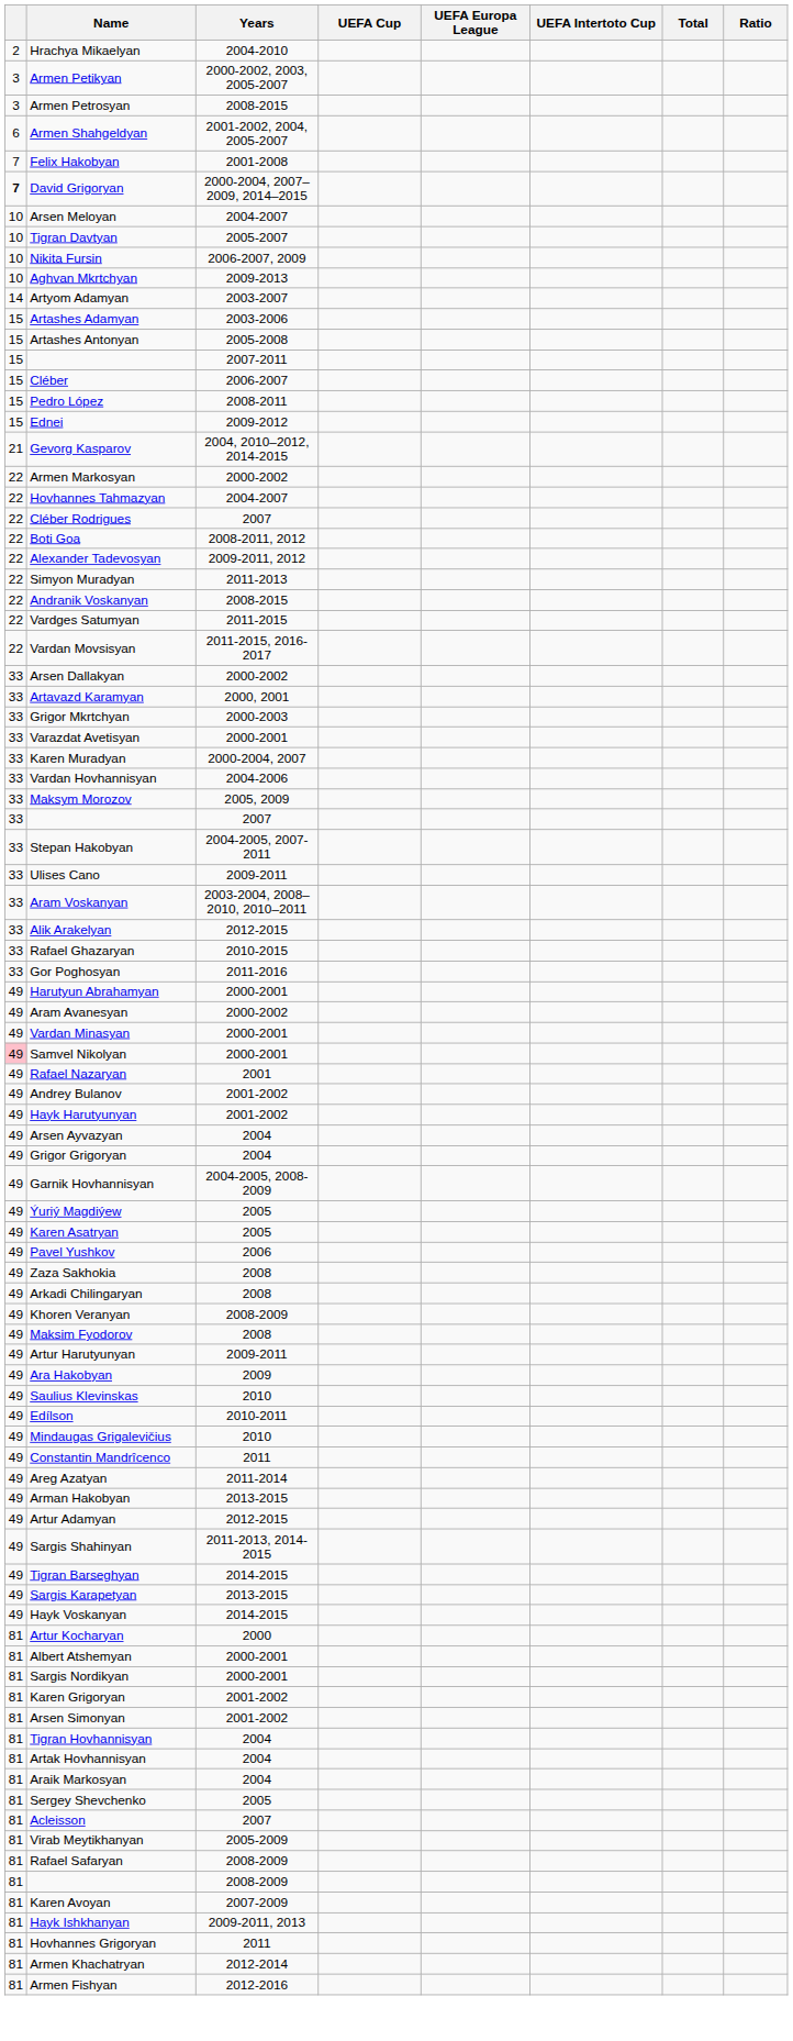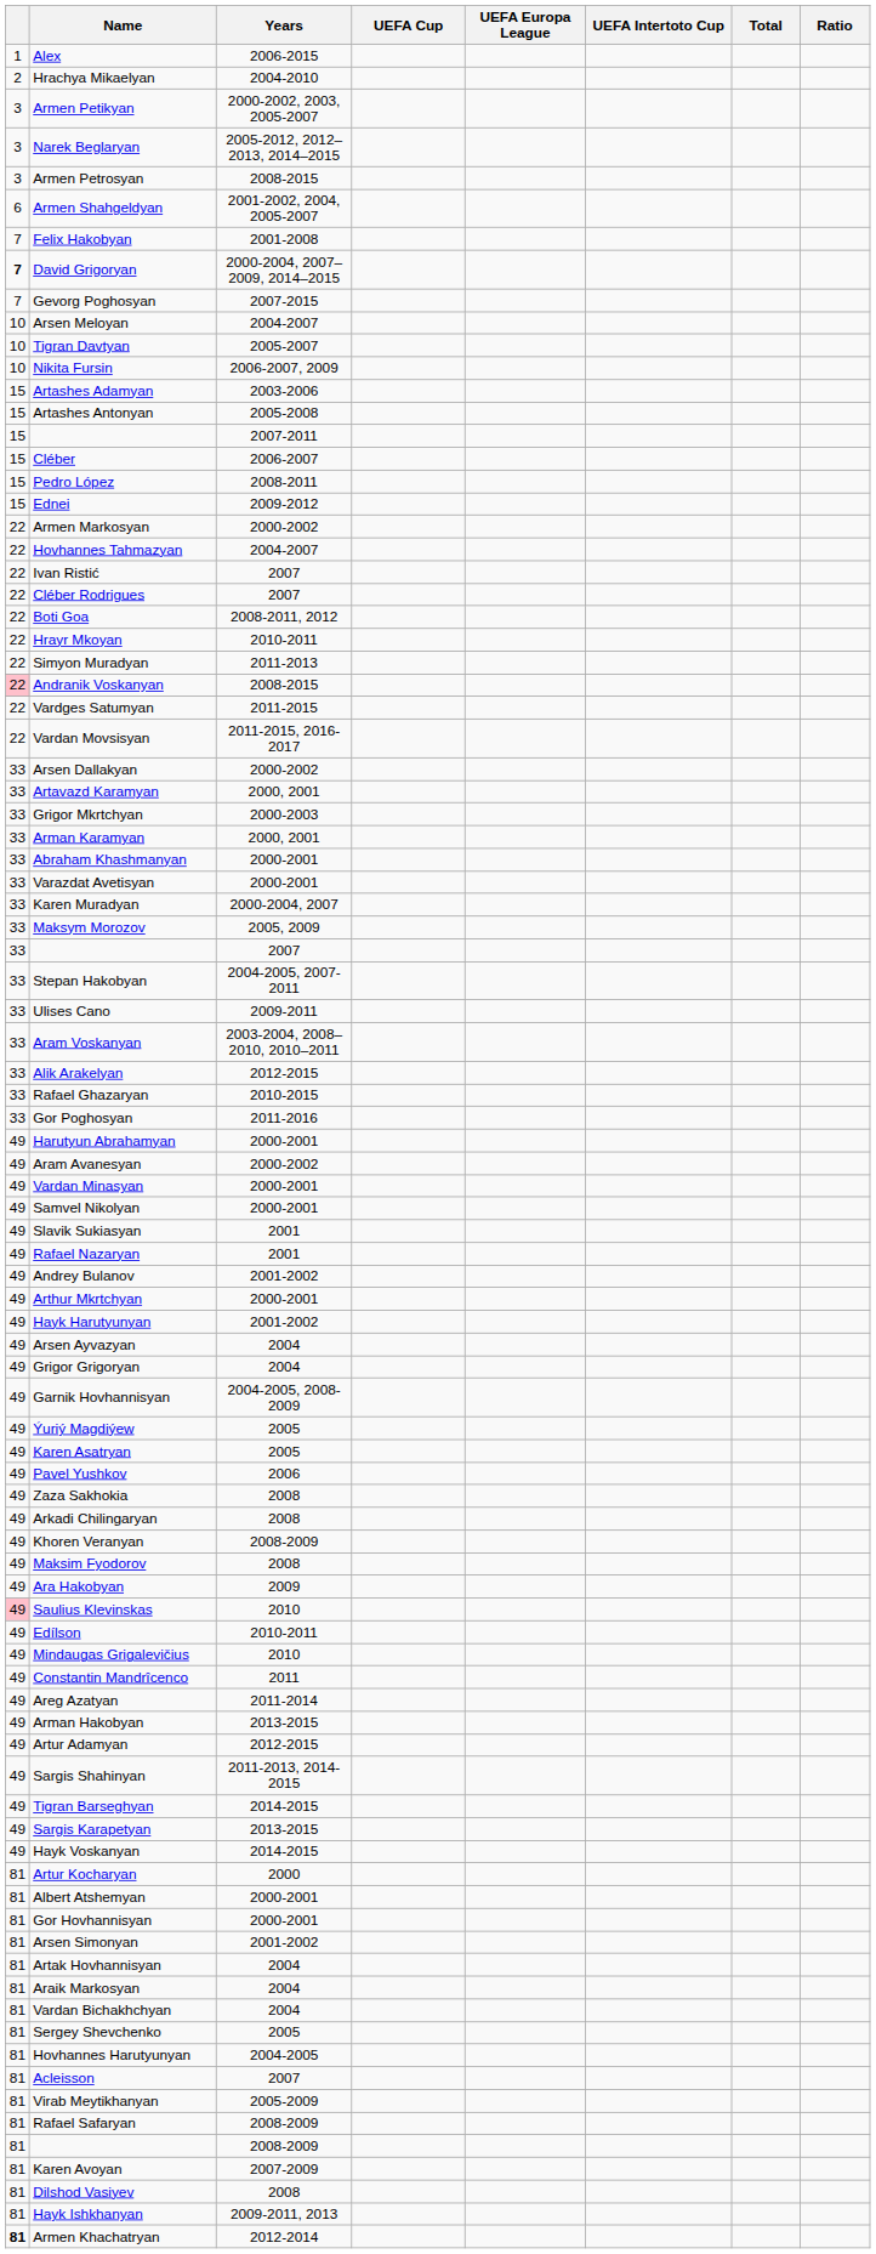 <table class="wikitable sortable"  style="text-align:center; font-size:90%; ">
 <tr>
 <th width=20px></th>
 <th width=300px>Name</th>
 <th width=250px>Years</th>
 <th width=200px>UEFA Cup</th>
 <th width=200px>UEFA Europa League</th>
 <th width=250px>UEFA Intertoto Cup</th>
 <th width=100px>Total</th>
 <th width=100px>Ratio</th>
+</tr>
+<tr>
+<td>1</td>
+<td align="left"> <a href='#'>Alex</a></td>
+<td>2006-2015</td>
+<td></td>
+<td></td>
+<td></td>
+<td></td>
+<td></td>
 </tr>
 <tr>
 <td>2</td>
 <td align="left"> Hrachya Mikaelyan</td>
 <td>2004-2010</td>
 <td></td>
 <td></td>
 <td></td>
 <td></td>
 <td></td>
 </tr>
 <tr>
 <td>3</td>
 <td align="left"> <a href='#'>Armen Petikyan</a></td>
 <td>2000-2002, 2003, 2005-2007</td>
+<td></td>
+<td></td>
+<td></td>
+<td></td>
+<td></td>
+</tr>
+<tr>
+<td>3</td>
+<td align="left"> <a href='#'>Narek Beglaryan</a></td>
+<td>2005-2012, 2012–2013, 2014–2015</td>
 <td></td>
 <td></td>
 <td></td>
 <td></td>
 <td></td>
 </tr>
 <tr>
 <td>3</td>
 <td align="left"> Armen Petrosyan</td>
 <td>2008-2015</td>
 <td></td>
 <td></td>
 <td></td>
 <td></td>
 <td></td>
 </tr>
 <tr>
 <td>6</td>
 <td align="left"> <a href='#'>Armen Shahgeldyan</a></td>
 <td>2001-2002, 2004, 2005-2007</td>
 <td></td>
 <td></td>
 <td></td>
 <td></td>
 <td></td>
 </tr>
 <tr>
 <td>7</td>
 <td align="left"> <a href='#'>Felix Hakobyan</a></td>
 <td>2001-2008</td>
 <td></td>
 <td></td>
 <td></td>
 <td></td>
 <td></td>
 </tr>
 <tr>
 <td><strong>7</strong></td>
 <td align="left"> <a href='#'>David Grigoryan</a></td>
 <td>2000-2004, 2007–2009, 2014–2015</td>
 <td></td>
 <td></td>
 <td></td>
 <td></td>
 <td></td>
 </tr>
 <tr>
+<td>7</td>
+<td align="left"> Gevorg Poghosyan</td>
+<td>2007-2015</td>
+<td></td>
+<td></td>
+<td></td>
+<td></td>
+<td></td>
+</tr>
+<tr>
 <td>10</td>
 <td align="left"> Arsen Meloyan</td>
 <td>2004-2007</td>
 <td></td>
 <td></td>
 <td></td>
 <td></td>
 <td></td>
 </tr>
 <tr>
 <td>10</td>
 <td align="left"> <a href='#'>Tigran Davtyan</a></td>
 <td>2005-2007</td>
 <td></td>
 <td></td>
 <td></td>
 <td></td>
 <td></td>
 </tr>
 <tr>
 <td>10</td>
 <td align="left"> <a href='#'>Nikita Fursin</a></td>
 <td>2006-2007, 2009</td>
-<td></td>
-<td></td>
-<td></td>
-<td></td>
-<td></td>
-</tr>
-<tr>
-<td>10</td>
-<td align="left"> <a href='#'>Aghvan Mkrtchyan</a></td>
-<td>2009-2013</td>
-<td></td>
-<td></td>
-<td></td>
-<td></td>
-<td></td>
-</tr>
-<tr>
-<td>14</td>
-<td align="left"> Artyom Adamyan</td>
-<td>2003-2007</td>
 <td></td>
 <td></td>
 <td></td>
 <td></td>
 <td></td>
 </tr>
 <tr>
 <td>15</td>
 <td align="left"> <a href='#'>Artashes Adamyan</a></td>
 <td>2003-2006</td>
 <td></td>
 <td></td>
 <td></td>
 <td></td>
 <td></td>
 </tr>
 <tr>
 <td>15</td>
 <td align="left"> Artashes Antonyan</td>
 <td>2005-2008</td>
 <td></td>
 <td></td>
 <td></td>
 <td></td>
 <td></td>
 </tr>
 <tr>
 <td>15</td>
 <td align="left"> </td>
 <td>2007-2011</td>
 <td></td>
 <td></td>
 <td></td>
 <td></td>
 <td></td>
 </tr>
 <tr>
 <td>15</td>
 <td align="left"> <a href='#'>Cléber</a></td>
 <td>2006-2007</td>
 <td></td>
 <td></td>
 <td></td>
 <td></td>
 <td></td>
 </tr>
 <tr>
 <td>15</td>
 <td align="left"> <a href='#'>Pedro López</a></td>
 <td>2008-2011</td>
 <td></td>
 <td></td>
 <td></td>
 <td></td>
 <td></td>
 </tr>
 <tr>
 <td>15</td>
 <td align="left"> <a href='#'>Ednei</a></td>
 <td>2009-2012</td>
 <td></td>
 <td></td>
 <td></td>
 <td></td>
 <td></td>
 </tr>
 <tr>
-<td>21</td>
-<td align="left"> <a href='#'>Gevorg Kasparov</a></td>
-<td>2004, 2010–2012, 2014-2015</td>
-<td></td>
-<td></td>
-<td></td>
-<td></td>
-<td></td>
-</tr>
-<tr>
 <td>22</td>
 <td align="left"> Armen Markosyan</td>
 <td>2000-2002</td>
 <td></td>
 <td></td>
 <td></td>
 <td></td>
 <td></td>
 </tr>
 <tr>
 <td>22</td>
 <td align="left"> <a href='#'>Hovhannes Tahmazyan</a></td>
 <td>2004-2007</td>
+<td></td>
+<td></td>
+<td></td>
+<td></td>
+<td></td>
+</tr>
+<tr>
+<td>22</td>
+<td align="left"> Ivan Ristić</td>
+<td>2007</td>
 <td></td>
 <td></td>
 <td></td>
 <td></td>
 <td></td>
 </tr>
 <tr>
 <td>22</td>
 <td align="left"> <a href='#'>Cléber Rodrigues</a></td>
 <td>2007</td>
 <td></td>
 <td></td>
 <td></td>
 <td></td>
 <td></td>
 </tr>
 <tr>
 <td>22</td>
 <td align="left"> <a href='#'>Boti Goa</a></td>
 <td>2008-2011, 2012</td>
 <td></td>
 <td></td>
 <td></td>
 <td></td>
 <td></td>
 </tr>
 <tr>
 <td>22</td>
-<td align="left"> <a href='#'>Alexander Tadevosyan</a></td>
-<td>2009-2011, 2012</td>
+<td align="left"> <a href='#'>Hrayr Mkoyan</a></td>
+<td>2010-2011</td>
 <td></td>
 <td></td>
 <td></td>
 <td></td>
 <td></td>
 </tr>
 <tr>
 <td>22</td>
 <td align="left"> Simyon Muradyan</td>
 <td>2011-2013</td>
 <td></td>
 <td></td>
 <td></td>
 <td></td>
 <td></td>
 </tr>
 <tr>
-<td>22</td>
+<td style="background: pink;">22</td>
 <td align="left"> <a href='#'>Andranik Voskanyan</a></td>
 <td>2008-2015</td>
 <td></td>
 <td></td>
 <td></td>
 <td></td>
 <td></td>
 </tr>
 <tr>
 <td>22</td>
 <td align="left"> Vardges Satumyan</td>
 <td>2011-2015</td>
 <td></td>
 <td></td>
 <td></td>
 <td></td>
 <td></td>
 </tr>
 <tr>
 <td>22</td>
 <td align="left"> Vardan Movsisyan</td>
 <td>2011-2015, 2016-2017</td>
 <td></td>
 <td></td>
 <td></td>
 <td></td>
 <td></td>
 </tr>
 <tr>
 <td>33</td>
 <td align="left"> Arsen Dallakyan</td>
 <td>2000-2002</td>
 <td></td>
 <td></td>
 <td></td>
 <td></td>
 <td></td>
 </tr>
 <tr>
 <td>33</td>
 <td align="left"> <a href='#'>Artavazd Karamyan</a></td>
 <td>2000, 2001</td>
 <td></td>
 <td></td>
 <td></td>
 <td></td>
 <td></td>
 </tr>
 <tr>
 <td>33</td>
 <td align="left"> Grigor Mkrtchyan</td>
 <td>2000-2003</td>
 <td></td>
 <td></td>
 <td></td>
 <td></td>
 <td></td>
 </tr>
 <tr>
 <td>33</td>
+<td align="left"> <a href='#'>Arman Karamyan</a></td>
+<td>2000, 2001</td>
+<td></td>
+<td></td>
+<td></td>
+<td></td>
+<td></td>
+</tr>
+<tr>
+<td>33</td>
+<td align="left"> <a href='#'>Abraham Khashmanyan</a></td>
+<td>2000-2001</td>
+<td></td>
+<td></td>
+<td></td>
+<td></td>
+<td></td>
+</tr>
+<tr>
+<td>33</td>
 <td align="left"> Varazdat Avetisyan</td>
 <td>2000-2001</td>
 <td></td>
 <td></td>
 <td></td>
 <td></td>
 <td></td>
 </tr>
 <tr>
 <td>33</td>
 <td align="left"> Karen Muradyan</td>
 <td>2000-2004, 2007</td>
-<td></td>
-<td></td>
-<td></td>
-<td></td>
-<td></td>
-</tr>
-<tr>
-<td>33</td>
-<td align="left"> Vardan Hovhannisyan</td>
-<td>2004-2006</td>
 <td></td>
 <td></td>
 <td></td>
 <td></td>
 <td></td>
 </tr>
 <tr>
 <td>33</td>
 <td align="left"> <a href='#'>Maksym Morozov</a></td>
 <td>2005, 2009</td>
 <td></td>
 <td></td>
 <td></td>
 <td></td>
 <td></td>
 </tr>
 <tr>
 <td>33</td>
 <td align="left"> </td>
 <td>2007</td>
 <td></td>
 <td></td>
 <td></td>
 <td></td>
 <td></td>
 </tr>
 <tr>
 <td>33</td>
 <td align="left"> Stepan Hakobyan</td>
 <td>2004-2005, 2007-2011</td>
 <td></td>
 <td></td>
 <td></td>
 <td></td>
 <td></td>
 </tr>
 <tr>
 <td>33</td>
 <td align="left"> Ulises Cano</td>
 <td>2009-2011</td>
 <td></td>
 <td></td>
 <td></td>
 <td></td>
 <td></td>
 </tr>
 <tr>
 <td>33</td>
 <td align="left"> <a href='#'>Aram Voskanyan</a></td>
 <td>2003-2004, 2008–2010, 2010–2011</td>
 <td></td>
 <td></td>
 <td></td>
 <td></td>
 <td></td>
 </tr>
 <tr>
 <td>33</td>
 <td align="left"> <a href='#'>Alik Arakelyan</a></td>
 <td>2012-2015</td>
 <td></td>
 <td></td>
 <td></td>
 <td></td>
 <td></td>
 </tr>
 <tr>
 <td>33</td>
 <td align="left"> Rafael Ghazaryan</td>
 <td>2010-2015</td>
 <td></td>
 <td></td>
 <td></td>
 <td></td>
 <td></td>
 </tr>
 <tr>
 <td>33</td>
 <td align="left"> Gor Poghosyan</td>
 <td>2011-2016</td>
 <td></td>
 <td></td>
 <td></td>
 <td></td>
 <td></td>
 </tr>
 <tr>
 <td>49</td>
 <td align="left"> <a href='#'>Harutyun Abrahamyan</a></td>
 <td>2000-2001</td>
 <td></td>
 <td></td>
 <td></td>
 <td></td>
 <td></td>
 </tr>
 <tr>
 <td>49</td>
 <td align="left"> Aram Avanesyan</td>
 <td>2000-2002</td>
 <td></td>
 <td></td>
 <td></td>
 <td></td>
 <td></td>
 </tr>
 <tr>
 <td>49</td>
 <td align="left"> <a href='#'>Vardan Minasyan</a></td>
 <td>2000-2001</td>
 <td></td>
 <td></td>
 <td></td>
 <td></td>
 <td></td>
 </tr>
 <tr>
-<td style="background: pink;">49</td>
+<td>49</td>
 <td align="left"> Samvel Nikolyan</td>
 <td>2000-2001</td>
+<td></td>
+<td></td>
+<td></td>
+<td></td>
+<td></td>
+</tr>
+<tr>
+<td>49</td>
+<td align="left"> Slavik Sukiasyan</td>
+<td>2001</td>
 <td></td>
 <td></td>
 <td></td>
 <td></td>
 <td></td>
 </tr>
 <tr>
 <td>49</td>
 <td align="left"> <a href='#'>Rafael Nazaryan</a></td>
 <td>2001</td>
 <td></td>
 <td></td>
 <td></td>
 <td></td>
 <td></td>
 </tr>
 <tr>
 <td>49</td>
 <td align="left"> Andrey Bulanov</td>
 <td>2001-2002</td>
+<td></td>
+<td></td>
+<td></td>
+<td></td>
+<td></td>
+</tr>
+<tr>
+<td>49</td>
+<td align="left"> <a href='#'>Arthur Mkrtchyan</a></td>
+<td>2000-2001</td>
 <td></td>
 <td></td>
 <td></td>
 <td></td>
 <td></td>
 </tr>
 <tr>
 <td>49</td>
 <td align="left"> <a href='#'>Hayk Harutyunyan</a></td>
 <td>2001-2002</td>
 <td></td>
 <td></td>
 <td></td>
 <td></td>
 <td></td>
 </tr>
 <tr>
 <td>49</td>
 <td align="left"> Arsen Ayvazyan</td>
 <td>2004</td>
 <td></td>
 <td></td>
 <td></td>
 <td></td>
 <td></td>
 </tr>
 <tr>
 <td>49</td>
 <td align="left"> Grigor Grigoryan</td>
 <td>2004</td>
 <td></td>
 <td></td>
 <td></td>
 <td></td>
 <td></td>
 </tr>
 <tr>
 <td>49</td>
 <td align="left"> Garnik Hovhannisyan</td>
 <td>2004-2005, 2008-2009</td>
 <td></td>
 <td></td>
 <td></td>
 <td></td>
 <td></td>
 </tr>
 <tr>
 <td>49</td>
 <td align="left"> <a href='#'>Ýuriý Magdiýew</a></td>
 <td>2005</td>
 <td></td>
 <td></td>
 <td></td>
 <td></td>
 <td></td>
 </tr>
 <tr>
 <td>49</td>
 <td align="left"> <a href='#'>Karen Asatryan</a></td>
 <td>2005</td>
 <td></td>
 <td></td>
 <td></td>
 <td></td>
 <td></td>
 </tr>
 <tr>
 <td>49</td>
 <td align="left"> <a href='#'>Pavel Yushkov</a></td>
 <td>2006</td>
 <td></td>
 <td></td>
 <td></td>
 <td></td>
 <td></td>
 </tr>
 <tr>
 <td>49</td>
 <td align="left"> Zaza Sakhokia</td>
 <td>2008</td>
 <td></td>
 <td></td>
 <td></td>
 <td></td>
 <td></td>
 </tr>
 <tr>
 <td>49</td>
 <td align="left"> Arkadi Chilingaryan</td>
 <td>2008</td>
 <td></td>
 <td></td>
 <td></td>
 <td></td>
 <td></td>
 </tr>
 <tr>
 <td>49</td>
 <td align="left"> Khoren Veranyan</td>
 <td>2008-2009</td>
 <td></td>
 <td></td>
 <td></td>
 <td></td>
 <td></td>
 </tr>
 <tr>
 <td>49</td>
 <td align="left"> <a href='#'>Maksim Fyodorov</a></td>
 <td>2008</td>
 <td></td>
 <td></td>
 <td></td>
 <td></td>
 <td></td>
 </tr>
 <tr>
 <td>49</td>
-<td align="left"> Artur Harutyunyan</td>
-<td>2009-2011</td>
-<td></td>
-<td></td>
-<td></td>
-<td></td>
-<td></td>
-</tr>
-<tr>
-<td>49</td>
 <td align="left"> <a href='#'>Ara Hakobyan</a></td>
 <td>2009</td>
 <td></td>
 <td></td>
 <td></td>
 <td></td>
 <td></td>
 </tr>
 <tr>
-<td>49</td>
+<td style="background: pink;">49</td>
 <td align="left"> <a href='#'>Saulius Klevinskas</a></td>
 <td>2010</td>
 <td></td>
 <td></td>
 <td></td>
 <td></td>
 <td></td>
 </tr>
 <tr>
 <td>49</td>
 <td align="left"> <a href='#'>Edílson</a></td>
 <td>2010-2011</td>
 <td></td>
 <td></td>
 <td></td>
 <td></td>
 <td></td>
 </tr>
 <tr>
 <td>49</td>
 <td align="left"> <a href='#'>Mindaugas Grigalevičius</a></td>
 <td>2010</td>
 <td></td>
 <td></td>
 <td></td>
 <td></td>
 <td></td>
 </tr>
 <tr>
 <td>49</td>
 <td align="left"> <a href='#'>Constantin Mandrîcenco</a></td>
 <td>2011</td>
 <td></td>
 <td></td>
 <td></td>
 <td></td>
 <td></td>
 </tr>
 <tr>
 <td>49</td>
 <td align="left"> Areg Azatyan</td>
 <td>2011-2014</td>
 <td></td>
 <td></td>
 <td></td>
 <td></td>
 <td></td>
 </tr>
 <tr>
 <td>49</td>
 <td align="left"> Arman Hakobyan</td>
 <td>2013-2015</td>
 <td></td>
 <td></td>
 <td></td>
 <td></td>
 <td></td>
 </tr>
 <tr>
 <td>49</td>
 <td align="left"> Artur Adamyan</td>
 <td>2012-2015</td>
 <td></td>
 <td></td>
 <td></td>
 <td></td>
 <td></td>
 </tr>
 <tr>
 <td>49</td>
 <td align="left"> Sargis Shahinyan</td>
 <td>2011-2013, 2014-2015</td>
 <td></td>
 <td></td>
 <td></td>
 <td></td>
 <td></td>
 </tr>
 <tr>
 <td>49</td>
 <td align="left"> <a href='#'>Tigran Barseghyan</a></td>
 <td>2014-2015</td>
 <td></td>
 <td></td>
 <td></td>
 <td></td>
 <td></td>
 </tr>
 <tr>
 <td>49</td>
 <td align="left"> <a href='#'>Sargis Karapetyan</a></td>
 <td>2013-2015</td>
 <td></td>
 <td></td>
 <td></td>
 <td></td>
 <td></td>
 </tr>
 <tr>
 <td>49</td>
 <td align="left"> Hayk Voskanyan</td>
 <td>2014-2015</td>
 <td></td>
 <td></td>
 <td></td>
 <td></td>
 <td></td>
 </tr>
 <tr>
 <td>81</td>
 <td align="left"> <a href='#'>Artur Kocharyan</a></td>
 <td>2000</td>
 <td></td>
 <td></td>
 <td></td>
 <td></td>
 <td></td>
 </tr>
 <tr>
 <td>81</td>
 <td align="left"> Albert Atshemyan</td>
 <td>2000-2001</td>
 <td></td>
 <td></td>
 <td></td>
 <td></td>
 <td></td>
 </tr>
 <tr>
 <td>81</td>
-<td align="left"> Sargis Nordikyan</td>
+<td align="left"> Gor Hovhannisyan</td>
 <td>2000-2001</td>
-<td></td>
-<td></td>
-<td></td>
-<td></td>
-<td></td>
-</tr>
-<tr>
-<td>81</td>
-<td align="left"> Karen Grigoryan</td>
-<td>2001-2002</td>
 <td></td>
 <td></td>
 <td></td>
 <td></td>
 <td></td>
 </tr>
 <tr>
 <td>81</td>
 <td align="left"> Arsen Simonyan</td>
 <td>2001-2002</td>
-<td></td>
-<td></td>
-<td></td>
-<td></td>
-<td></td>
-</tr>
-<tr>
-<td>81</td>
-<td align="left"> <a href='#'>Tigran Hovhannisyan</a></td>
-<td>2004</td>
 <td></td>
 <td></td>
 <td></td>
 <td></td>
 <td></td>
 </tr>
 <tr>
 <td>81</td>
 <td align="left"> Artak Hovhannisyan</td>
 <td>2004</td>
 <td></td>
 <td></td>
 <td></td>
 <td></td>
 <td></td>
 </tr>
 <tr>
 <td>81</td>
 <td align="left"> Araik Markosyan</td>
 <td>2004</td>
 <td></td>
 <td></td>
 <td></td>
 <td></td>
 <td></td>
 </tr>
 <tr>
 <td>81</td>
+<td align="left"> Vardan Bichakhchyan</td>
+<td>2004</td>
+<td></td>
+<td></td>
+<td></td>
+<td></td>
+<td></td>
+</tr>
+<tr>
+<td>81</td>
 <td align="left"> Sergey Shevchenko</td>
 <td>2005</td>
+<td></td>
+<td></td>
+<td></td>
+<td></td>
+<td></td>
+</tr>
+<tr>
+<td>81</td>
+<td align="left"> Hovhannes Harutyunyan</td>
+<td>2004-2005</td>
 <td></td>
 <td></td>
 <td></td>
 <td></td>
 <td></td>
 </tr>
 <tr>
 <td>81</td>
 <td align="left"> <a href='#'>Acleisson</a></td>
 <td>2007</td>
 <td></td>
 <td></td>
 <td></td>
 <td></td>
 <td></td>
 </tr>
 <tr>
 <td>81</td>
 <td align="left"> Virab Meytikhanyan</td>
 <td>2005-2009</td>
 <td></td>
 <td></td>
 <td></td>
 <td></td>
 <td></td>
 </tr>
 <tr>
 <td>81</td>
 <td align="left"> Rafael Safaryan</td>
 <td>2008-2009</td>
 <td></td>
 <td></td>
 <td></td>
 <td></td>
 <td></td>
 </tr>
 <tr>
 <td>81</td>
 <td align="left"> </td>
 <td>2008-2009</td>
 <td></td>
 <td></td>
 <td></td>
 <td></td>
 <td></td>
 </tr>
 <tr>
 <td>81</td>
 <td align="left"> Karen Avoyan</td>
 <td>2007-2009</td>
 <td></td>
 <td></td>
 <td></td>
 <td></td>
 <td></td>
 </tr>
 <tr>
 <td>81</td>
+<td align="left"> <a href='#'>Dilshod Vasiyev</a></td>
+<td>2008</td>
+<td></td>
+<td></td>
+<td></td>
+<td></td>
+<td></td>
+</tr>
+<tr>
+<td>81</td>
 <td align="left"> <a href='#'>Hayk Ishkhanyan</a></td>
 <td>2009-2011, 2013</td>
 <td></td>
 <td></td>
 <td></td>
 <td></td>
 <td></td>
 </tr>
 <tr>
-<td>81</td>
-<td align="left"> Hovhannes Grigoryan</td>
-<td>2011</td>
-<td></td>
-<td></td>
-<td></td>
-<td></td>
-<td></td>
-</tr>
-<tr>
-<td>81</td>
+<td><strong>81</strong></td>
 <td align="left"> Armen Khachatryan</td>
 <td>2012-2014</td>
 <td></td>
 <td></td>
 <td></td>
 <td></td>
 <td></td>
 </tr>
-<tr>
-<td>81</td>
-<td align="left"> Armen Fishyan</td>
-<td>2012-2016</td>
-<td></td>
-<td></td>
-<td></td>
-<td></td>
-<td></td>
-</tr>
 </table>
